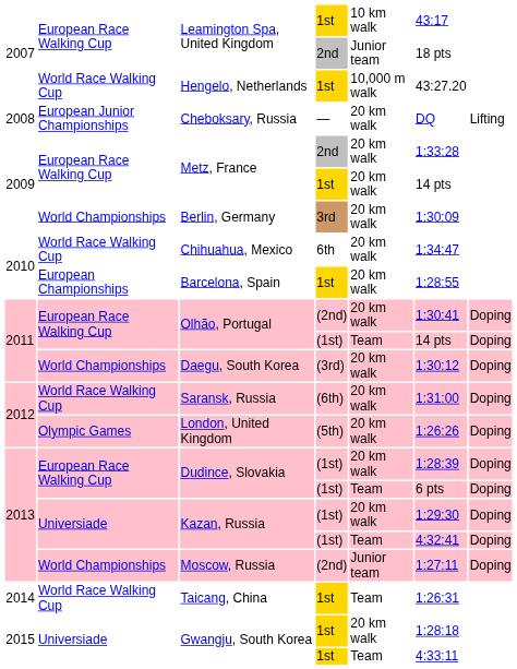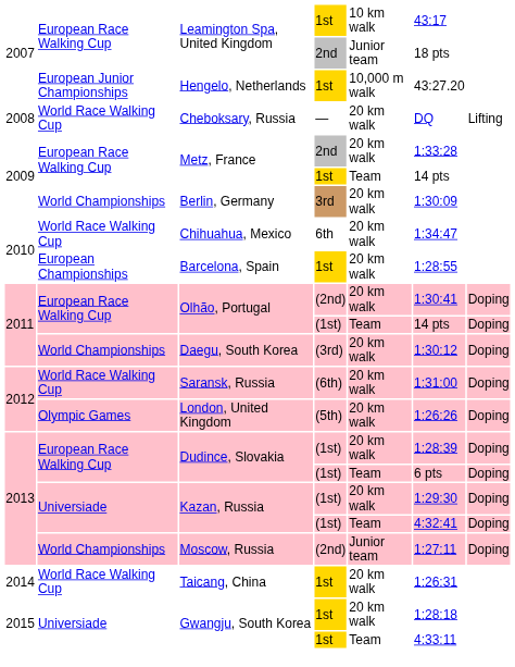 <table>
 <tr>
 <td rowspan=3>2007</td>
 <td rowspan=2><a href='#'>European Race Walking Cup</a></td>
 <td rowspan=2><a href='#'>Leamington Spa</a>, United Kingdom</td>
 <td bgcolor=gold>1st</td>
 <td>10 km walk</td>
 <td><a href='#'>43:17</a></td>
 <td></td>
 </tr>
 <tr>
 <td style="background:silver;">2nd</td>
 <td>Junior team</td>
 <td>18 pts</td>
 <td></td>
 </tr>
 <tr>
-<td><a href='#'>World Race Walking Cup</a></td>
+<td><a href='#'>European Junior Championships</a></td>
 <td><a href='#'>Hengelo</a>, Netherlands</td>
 <td style="background:gold;">1st</td>
 <td>10,000 m walk</td>
 <td>43:27.20</td>
 <td></td>
 </tr>
 <tr>
 <td>2008</td>
-<td><a href='#'>European Junior Championships</a></td>
+<td><a href='#'>World Race Walking Cup</a></td>
 <td><a href='#'>Cheboksary</a>, Russia</td>
 <td>—</td>
 <td>20 km walk</td>
 <td><a href='#'>DQ</a></td>
 <td>Lifting</td>
 </tr>
 <tr>
 <td rowspan=3>2009</td>
 <td rowspan=2><a href='#'>European Race Walking Cup</a></td>
 <td rowspan=2><a href='#'>Metz</a>, France</td>
 <td style="background:silver;">2nd</td>
 <td>20 km walk</td>
 <td><a href='#'>1:33:28</a></td>
 <td></td>
 </tr>
 <tr>
 <td bgcolor=gold>1st</td>
-<td>20 km walk</td>
+<td>Team</td>
 <td>14 pts</td>
 <td></td>
 </tr>
 <tr>
 <td><a href='#'>World Championships</a></td>
 <td><a href='#'>Berlin</a>, Germany</td>
 <td bgcolor=cc9966>3rd</td>
 <td>20 km walk</td>
 <td><a href='#'>1:30:09</a></td>
 <td></td>
 </tr>
 <tr>
 <td rowspan=2>2010</td>
 <td><a href='#'>World Race Walking Cup</a></td>
 <td><a href='#'>Chihuahua</a>, Mexico</td>
 <td>6th</td>
 <td>20 km walk</td>
 <td><a href='#'>1:34:47</a></td>
 <td></td>
 </tr>
 <tr>
 <td><a href='#'>European Championships</a></td>
 <td><a href='#'>Barcelona</a>, Spain</td>
 <td style="background:gold;">1st</td>
 <td>20 km walk</td>
 <td><a href='#'>1:28:55</a></td>
 <td></td>
 </tr>
 <tr style="background:pink;">
 <td rowspan=3>2011</td>
 <td rowspan=2><a href='#'>European Race Walking Cup</a></td>
 <td rowspan=2><a href='#'>Olhão</a>, Portugal</td>
 <td> (2nd)</td>
 <td>20 km walk</td>
 <td><a href='#'>1:30:41</a></td>
 <td>Doping</td>
 </tr>
 <tr style="background:pink;">
 <td> (1st)</td>
 <td>Team</td>
 <td>14 pts</td>
 <td>Doping</td>
 </tr>
 <tr style="background:pink;">
 <td><a href='#'>World Championships</a></td>
 <td><a href='#'>Daegu</a>, South Korea</td>
 <td> (3rd)</td>
 <td>20 km walk</td>
 <td><a href='#'>1:30:12</a></td>
 <td>Doping</td>
 </tr>
 <tr style="background:pink;">
 <td rowspan=2>2012</td>
 <td><a href='#'>World Race Walking Cup</a></td>
 <td><a href='#'>Saransk</a>, Russia</td>
 <td> (6th)</td>
 <td>20 km walk</td>
 <td><a href='#'>1:31:00</a></td>
 <td>Doping</td>
 </tr>
 <tr style="background:pink;">
 <td><a href='#'>Olympic Games</a></td>
 <td><a href='#'>London</a>, United Kingdom</td>
 <td> (5th)</td>
 <td>20 km walk</td>
 <td><a href='#'>1:26:26</a></td>
 <td>Doping</td>
 </tr>
 <tr style="background:pink;">
 <td rowspan=5>2013</td>
 <td rowspan=2><a href='#'>European Race Walking Cup</a></td>
 <td rowspan=2><a href='#'>Dudince</a>, Slovakia</td>
 <td> (1st)</td>
 <td>20 km walk</td>
 <td><a href='#'>1:28:39</a></td>
 <td>Doping</td>
 </tr>
 <tr style="background:pink;">
 <td> (1st)</td>
 <td>Team</td>
 <td>6 pts</td>
 <td>Doping</td>
 </tr>
 <tr style="background:pink;">
 <td rowspan="2"><a href='#'>Universiade</a></td>
 <td rowspan="2"><a href='#'>Kazan</a>, Russia</td>
 <td> (1st)</td>
 <td>20 km walk</td>
 <td><a href='#'>1:29:30</a></td>
 <td>Doping</td>
 </tr>
 <tr style="background:pink;">
 <td> (1st)</td>
 <td>Team</td>
 <td><a href='#'>4:32:41</a></td>
 <td>Doping</td>
 </tr>
 <tr style="background:pink;">
 <td><a href='#'>World Championships</a></td>
 <td><a href='#'>Moscow</a>, Russia</td>
 <td> (2nd)</td>
 <td>Junior team</td>
 <td><a href='#'>1:27:11</a></td>
 <td>Doping</td>
 </tr>
 <tr>
 <td>2014</td>
 <td><a href='#'>World Race Walking Cup</a></td>
 <td><a href='#'>Taicang</a>, China</td>
 <td bgcolor=gold>1st</td>
-<td>Team</td>
+<td>20 km walk</td>
 <td><a href='#'>1:26:31</a></td>
 <td></td>
 </tr>
 <tr>
 <td rowspan="2">2015</td>
 <td rowspan="2"><a href='#'>Universiade</a></td>
 <td rowspan="2"><a href='#'>Gwangju</a>, South Korea</td>
 <td bgcolor=gold>1st</td>
 <td>20 km walk</td>
 <td><a href='#'>1:28:18</a></td>
 <td></td>
 </tr>
 <tr>
 <td bgcolor=gold>1st</td>
 <td>Team</td>
 <td><a href='#'>4:33:11</a></td>
 <td></td>
 </tr>
 </table>
